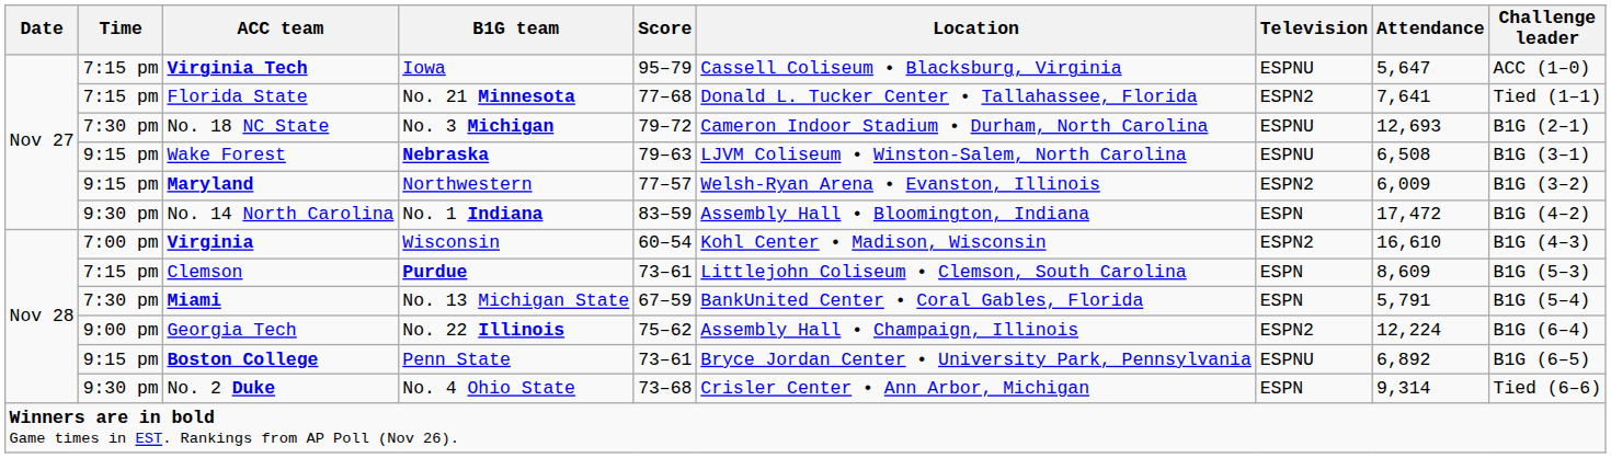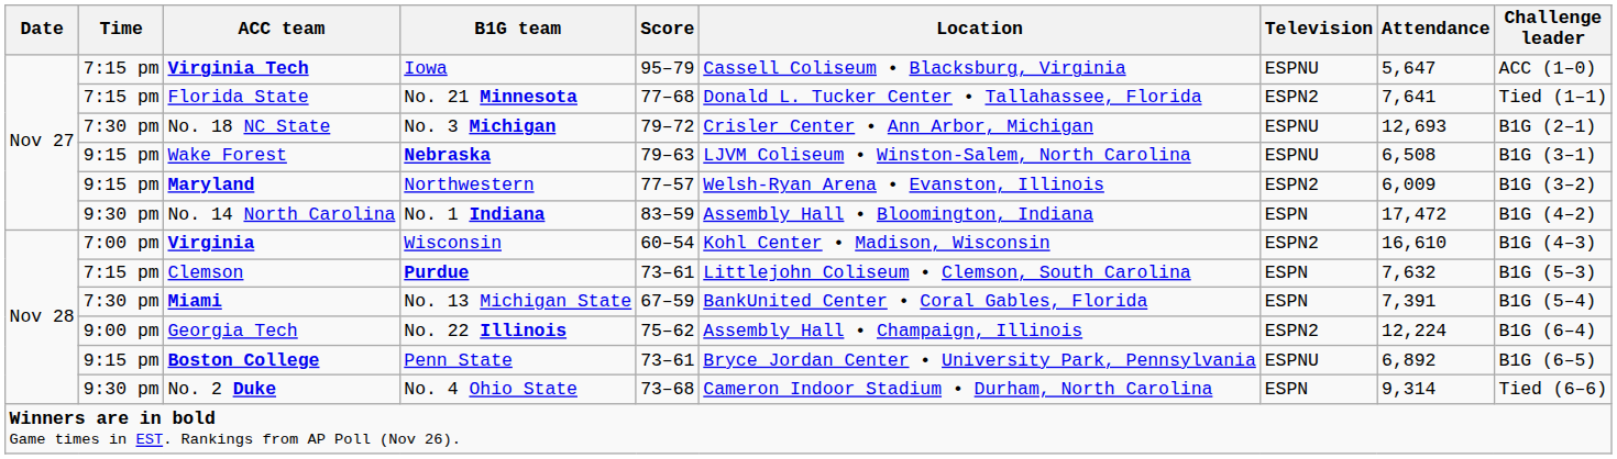 <table class="wikitable" style="font-size: 95%">
 <tr>
 <th>Date</th>
 <th>Time</th>
 <th>ACC team</th>
 <th>B1G team</th>
 <th>Score</th>
 <th>Location</th>
 <th>Television</th>
 <th>Attendance</th>
 <th>Challenge<br>leader</th>
 </tr>
 <tr>
 <td rowspan=6>Nov 27</td>
 <td>7:15 pm</td>
 <td><strong><a href='#'>Virginia Tech</a></strong></td>
 <td><a href='#'>Iowa</a></td>
 <td>95–79</td>
 <td><a href='#'>Cassell Coliseum</a> • <a href='#'>Blacksburg, Virginia</a></td>
 <td>ESPNU</td>
 <td>5,647</td>
 <td>ACC (1–0)</td>
 </tr>
 <tr>
 <td>7:15 pm</td>
 <td><a href='#'>Florida State</a></td>
 <td>No. 21 <strong><a href='#'>Minnesota</a></strong></td>
 <td>77–68</td>
 <td><a href='#'>Donald L. Tucker Center</a> • <a href='#'>Tallahassee, Florida</a></td>
 <td>ESPN2</td>
 <td>7,641</td>
 <td>Tied (1–1)</td>
 </tr>
 <tr>
 <td>7:30 pm</td>
 <td>No. 18 <a href='#'>NC State</a></td>
 <td>No. 3 <strong><a href='#'>Michigan</a></strong></td>
 <td>79–72</td>
-<td><a href='#'>Cameron Indoor Stadium</a> • <a href='#'>Durham, North Carolina</a></td>
+<td><a href='#'>Crisler Center</a> • <a href='#'>Ann Arbor, Michigan</a></td>
 <td>ESPNU</td>
 <td>12,693</td>
 <td>B1G (2–1)</td>
 </tr>
 <tr>
 <td>9:15 pm</td>
 <td><a href='#'>Wake Forest</a></td>
 <td><strong><a href='#'>Nebraska</a></strong></td>
 <td>79–63</td>
 <td><a href='#'>LJVM Coliseum</a> • <a href='#'>Winston-Salem, North Carolina</a></td>
 <td>ESPNU</td>
 <td>6,508</td>
 <td>B1G (3–1)</td>
 </tr>
 <tr>
 <td>9:15 pm</td>
 <td><strong><a href='#'>Maryland</a></strong></td>
 <td><a href='#'>Northwestern</a></td>
 <td>77–57</td>
 <td><a href='#'>Welsh-Ryan Arena</a> • <a href='#'>Evanston, Illinois</a></td>
 <td>ESPN2</td>
 <td>6,009</td>
 <td>B1G (3–2)</td>
 </tr>
 <tr>
 <td>9:30 pm</td>
 <td>No. 14 <a href='#'>North Carolina</a></td>
 <td>No. 1 <strong><a href='#'>Indiana</a></strong></td>
 <td>83–59</td>
 <td><a href='#'>Assembly Hall</a> • <a href='#'>Bloomington, Indiana</a></td>
 <td>ESPN</td>
 <td>17,472</td>
 <td>B1G (4–2)</td>
 </tr>
 <tr>
 <td rowspan=6>Nov 28</td>
 <td>7:00 pm</td>
 <td><strong><a href='#'>Virginia</a></strong></td>
 <td><a href='#'>Wisconsin</a></td>
 <td>60–54</td>
 <td><a href='#'>Kohl Center</a> • <a href='#'>Madison, Wisconsin</a></td>
 <td>ESPN2</td>
 <td>16,610</td>
 <td>B1G (4–3)</td>
 </tr>
 <tr>
 <td>7:15 pm</td>
 <td><a href='#'>Clemson</a></td>
 <td><strong><a href='#'>Purdue</a></strong></td>
 <td>73–61</td>
 <td><a href='#'>Littlejohn Coliseum</a> • <a href='#'>Clemson, South Carolina</a></td>
 <td>ESPN</td>
-<td>8,609</td>
+<td>7,632</td>
 <td>B1G (5–3)</td>
 </tr>
 <tr>
 <td>7:30 pm</td>
 <td><strong><a href='#'>Miami</a></strong></td>
 <td>No. 13 <a href='#'>Michigan State</a></td>
 <td>67–59</td>
 <td><a href='#'>BankUnited Center</a> • <a href='#'>Coral Gables, Florida</a></td>
 <td>ESPN</td>
-<td>5,791</td>
+<td>7,391</td>
 <td>B1G (5–4)</td>
 </tr>
 <tr>
 <td>9:00 pm</td>
 <td><a href='#'>Georgia Tech</a></td>
 <td>No. 22 <strong><a href='#'>Illinois</a></strong></td>
 <td>75–62</td>
 <td><a href='#'>Assembly Hall</a> • <a href='#'>Champaign, Illinois</a></td>
 <td>ESPN2</td>
 <td>12,224</td>
 <td>B1G (6–4)</td>
 </tr>
 <tr>
 <td>9:15 pm</td>
 <td><strong><a href='#'>Boston College</a></strong></td>
 <td><a href='#'>Penn State</a></td>
 <td>73–61</td>
 <td><a href='#'>Bryce Jordan Center</a> • <a href='#'>University Park, Pennsylvania</a></td>
 <td>ESPNU</td>
 <td>6,892</td>
 <td>B1G (6–5)</td>
 </tr>
 <tr>
 <td>9:30 pm</td>
 <td>No. 2 <strong><a href='#'>Duke</a></strong></td>
 <td>No. 4 <a href='#'>Ohio State</a></td>
 <td>73–68</td>
-<td><a href='#'>Crisler Center</a> • <a href='#'>Ann Arbor, Michigan</a></td>
+<td><a href='#'>Cameron Indoor Stadium</a> • <a href='#'>Durham, North Carolina</a></td>
 <td>ESPN</td>
 <td>9,314</td>
 <td>Tied (6–6)</td>
 </tr>
 <tr>
 <td colspan=9><strong>Winners are in bold</strong><br><small>Game times in <a href='#'>EST</a>. Rankings from AP Poll (Nov 26).</small></td>
 </tr>
 </table>
